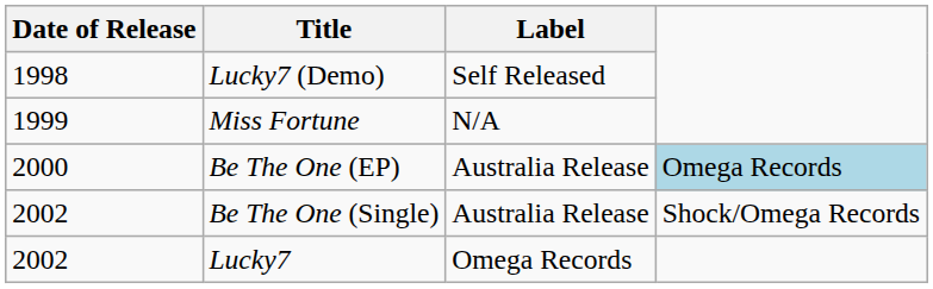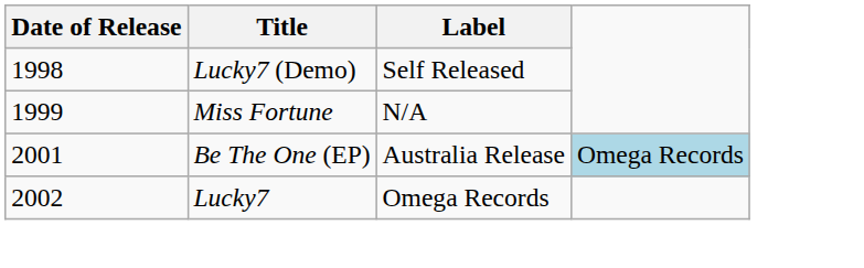 <table class="wikitable" style="font-size:95%;">
 <tr>
 <th>Date of Release</th>
 <th>Title</th>
 <th>Label</th>
 </tr>
 <tr>
 <td>1998</td>
 <td><em>Lucky7</em> (Demo)</td>
 <td>Self Released</td>
 </tr>
 <tr>
 <td>1999</td>
 <td><em>Miss Fortune</em></td>
 <td>N/A</td>
 </tr>
 <tr>
-<td>2000</td>
+<td>2001</td>
 <td><em>Be The One</em> (EP)</td>
 <td>Australia Release</td>
 <td style="background: lightblue;">Omega Records</td>
-</tr>
-<tr>
-<td>2002</td>
-<td><em>Be The One</em> (Single)</td>
-<td>Australia Release</td>
-<td>Shock/Omega Records</td>
 </tr>
 <tr>
 <td>2002</td>
 <td><em>Lucky7</em></td>
 <td>Omega Records</td>
 </tr>
 </table>
